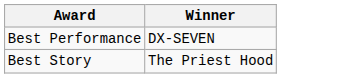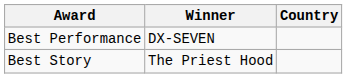 <table class="wikitable">
 <tr>
 <th>Award</th>
 <th>Winner</th>
+<th>Country</th>
 </tr>
 <tr>
 <td>Best Performance</td>
 <td>DX-SEVEN</td>
+<td></td>
 </tr>
 <tr>
 <td>Best Story</td>
 <td>The Priest Hood</td>
+<td></td>
 </tr>
 </table>
